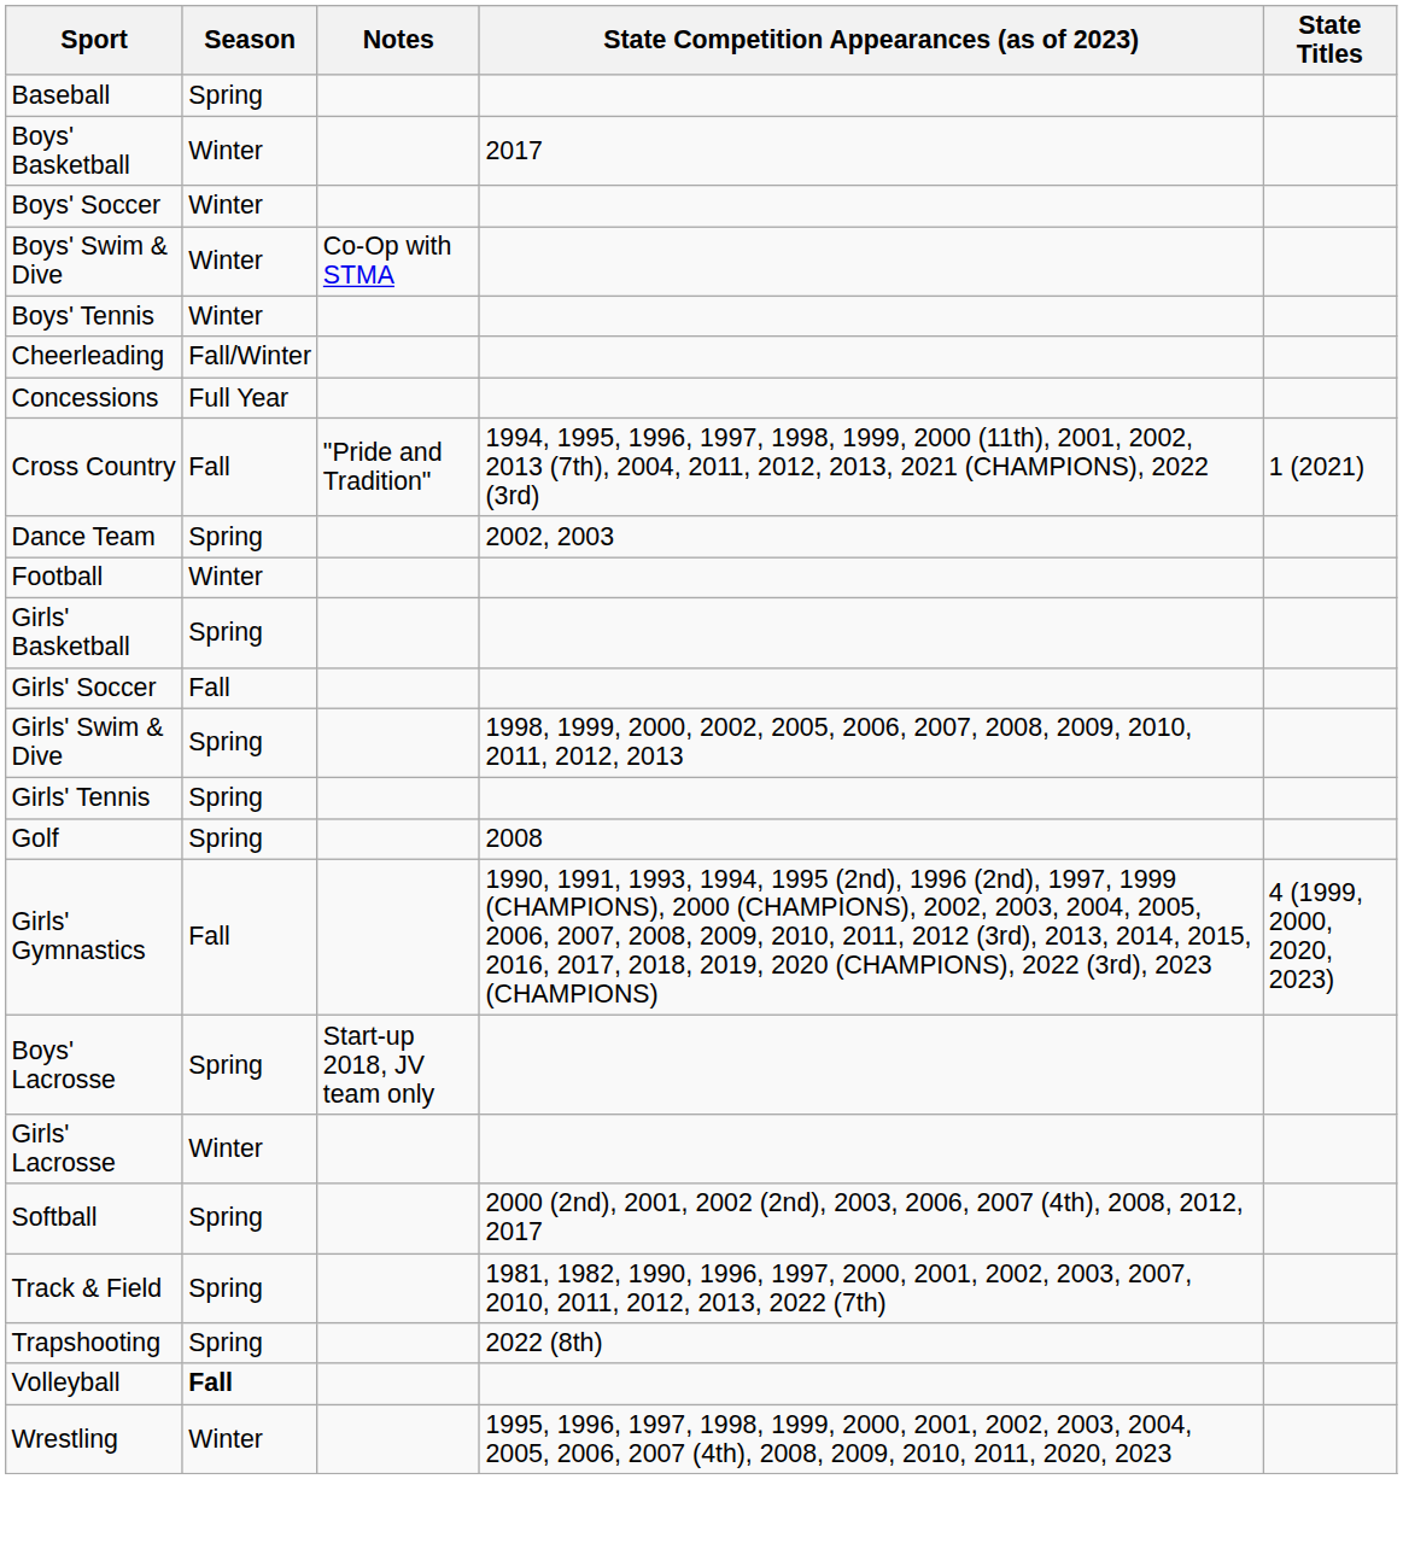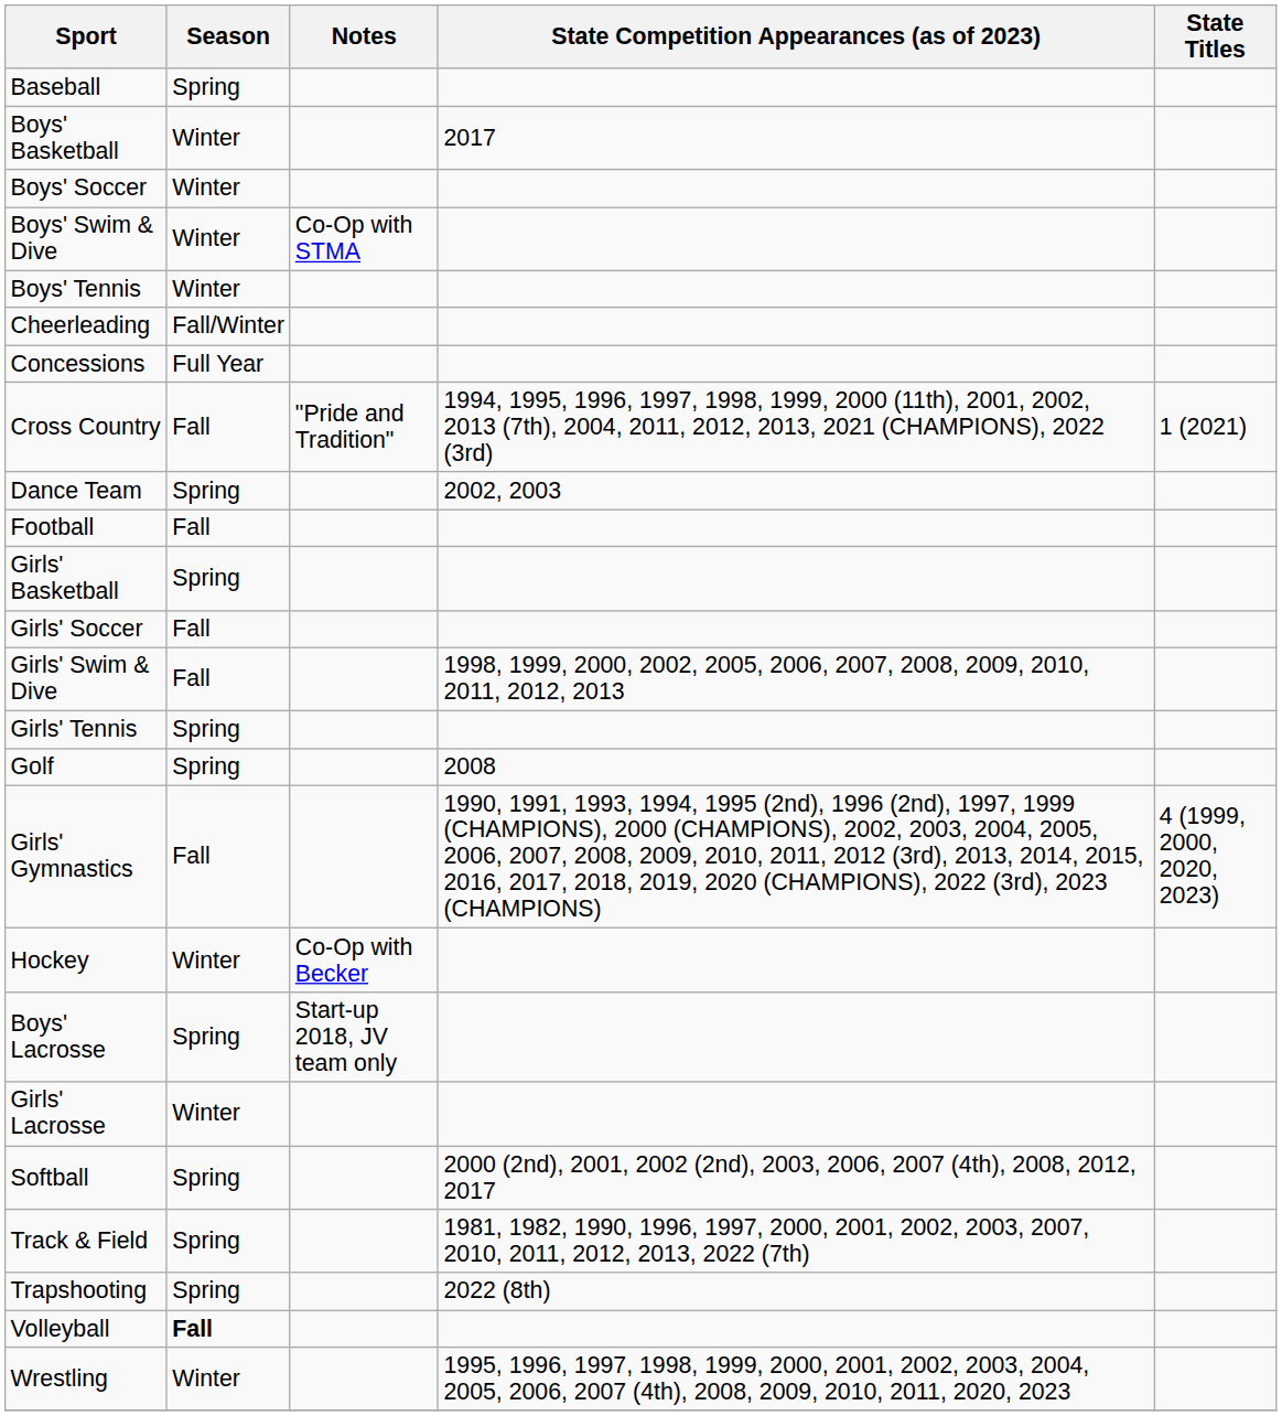 <table class="wikitable sortable">
 <tr>
 <th>Sport</th>
 <th class="unsortable">Season</th>
 <th class="unsortable">Notes</th>
 <th>State Competition Appearances (as of 2023)</th>
 <th>State Titles</th>
 </tr>
 <tr>
 <td>Baseball</td>
 <td>Spring</td>
 <td></td>
 <td></td>
 <td></td>
 </tr>
 <tr>
 <td>Boys' Basketball</td>
 <td>Winter</td>
 <td></td>
 <td>2017</td>
 <td></td>
 </tr>
 <tr>
 <td>Boys' Soccer</td>
 <td>Winter</td>
 <td></td>
 <td></td>
 <td></td>
 </tr>
 <tr>
 <td>Boys' Swim & Dive</td>
 <td>Winter</td>
 <td>Co-Op with <a href='#'>STMA</a></td>
 <td></td>
 <td></td>
 </tr>
 <tr>
 <td>Boys' Tennis</td>
 <td>Winter</td>
 <td></td>
 <td></td>
 <td></td>
 </tr>
 <tr>
 <td>Cheerleading</td>
 <td>Fall/Winter</td>
 <td></td>
 <td></td>
 <td></td>
 </tr>
 <tr>
 <td>Concessions</td>
 <td>Full Year</td>
 <td></td>
 <td></td>
 <td></td>
 </tr>
 <tr>
 <td>Cross Country</td>
 <td>Fall</td>
 <td>"Pride and Tradition"</td>
 <td>1994, 1995, 1996, 1997, 1998, 1999, 2000 (11th), 2001, 2002, 2013 (7th), 2004, 2011, 2012, 2013, 2021 (CHAMPIONS), 2022 (3rd)</td>
 <td>1 (2021)</td>
 </tr>
 <tr>
 <td>Dance Team</td>
 <td>Spring</td>
 <td></td>
 <td>2002, 2003</td>
 <td></td>
 </tr>
 <tr>
 <td>Football</td>
-<td>Winter</td>
+<td>Fall</td>
 <td></td>
 <td></td>
 <td></td>
 </tr>
 <tr>
 <td>Girls' Basketball</td>
 <td>Spring</td>
 <td></td>
 <td></td>
 <td></td>
 </tr>
 <tr>
 <td>Girls' Soccer</td>
 <td>Fall</td>
 <td></td>
 <td></td>
 <td></td>
 </tr>
 <tr>
 <td>Girls' Swim & Dive</td>
-<td>Spring</td>
+<td>Fall</td>
 <td></td>
 <td>1998, 1999, 2000, 2002, 2005, 2006, 2007, 2008, 2009, 2010, 2011, 2012, 2013</td>
 <td></td>
 </tr>
 <tr>
 <td>Girls' Tennis</td>
 <td>Spring</td>
 <td></td>
 <td></td>
 <td></td>
 </tr>
 <tr>
 <td>Golf</td>
 <td>Spring</td>
 <td></td>
 <td>2008</td>
 <td></td>
 </tr>
 <tr>
 <td>Girls' Gymnastics</td>
 <td>Fall</td>
 <td></td>
 <td>1990, 1991, 1993, 1994, 1995 (2nd), 1996 (2nd), 1997, 1999 (CHAMPIONS), 2000 (CHAMPIONS), 2002, 2003, 2004, 2005, 2006, 2007, 2008, 2009, 2010, 2011, 2012 (3rd), 2013, 2014, 2015, 2016, 2017, 2018, 2019, 2020 (CHAMPIONS), 2022 (3rd), 2023 (CHAMPIONS)</td>
 <td>4 (1999, 2000, 2020, 2023)</td>
+</tr>
+<tr>
+<td>Hockey</td>
+<td>Winter</td>
+<td>Co-Op with <a href='#'>Becker</a></td>
+<td></td>
+<td></td>
 </tr>
 <tr>
 <td>Boys' Lacrosse</td>
 <td>Spring</td>
 <td>Start-up 2018, JV team only</td>
 <td></td>
 <td></td>
 </tr>
 <tr>
 <td>Girls' Lacrosse</td>
 <td>Winter</td>
 <td></td>
 <td></td>
 </tr>
 <tr>
 <td>Softball</td>
 <td>Spring</td>
 <td></td>
 <td>2000 (2nd), 2001, 2002 (2nd), 2003, 2006, 2007 (4th), 2008, 2012, 2017</td>
 <td></td>
 </tr>
 <tr>
 <td>Track & Field</td>
 <td>Spring</td>
 <td></td>
 <td>1981, 1982, 1990, 1996, 1997, 2000, 2001, 2002, 2003, 2007, 2010, 2011, 2012, 2013, 2022 (7th)</td>
 <td></td>
 </tr>
 <tr>
 <td>Trapshooting</td>
 <td>Spring</td>
 <td></td>
 <td>2022 (8th)</td>
 <td></td>
 </tr>
 <tr>
 <td>Volleyball</td>
 <td><strong>Fall</strong></td>
 <td></td>
 <td></td>
 <td></td>
 </tr>
 <tr>
 <td>Wrestling</td>
 <td>Winter</td>
 <td></td>
 <td>1995, 1996, 1997, 1998, 1999, 2000, 2001, 2002, 2003, 2004, 2005, 2006, 2007 (4th), 2008, 2009, 2010, 2011, 2020, 2023</td>
 <td></td>
 </tr>
 <tr>
 </tr>
 </table>
